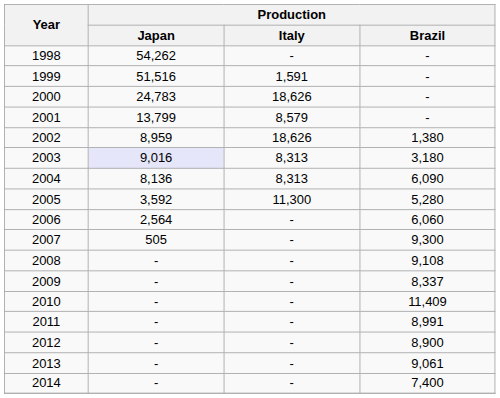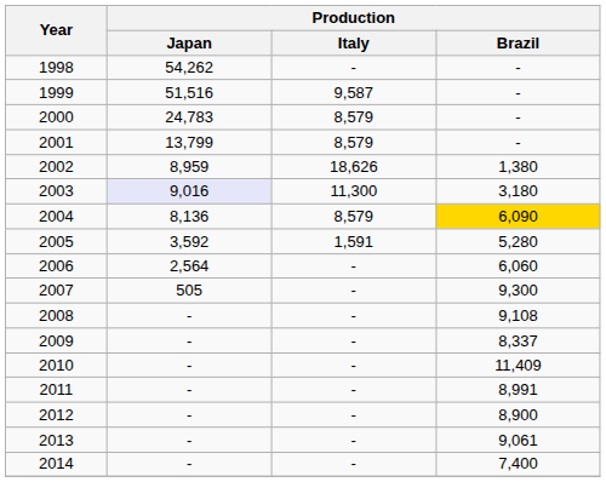 <table class="wikitable" style="font-size:90%; text-align:center">
 <tr>
 <th style="width:6em" rowspan=2>Year</th>
 <th colspan=3>Production</th>
 </tr>
 <tr>
 <th style="width:10em">Japan</th>
 <th style="width:10em">Italy</th>
 <th style="width:10em">Brazil</th>
 </tr>
 <tr>
 <td>1998</td>
 <td>54,262</td>
 <td>-</td>
 <td>-</td>
 </tr>
 <tr>
 <td>1999</td>
 <td>51,516</td>
-<td>1,591</td>
+<td>9,587</td>
 <td>-</td>
 </tr>
 <tr>
 <td>2000</td>
 <td>24,783</td>
-<td>18,626</td>
+<td>8,579</td>
 <td>-</td>
 </tr>
 <tr>
 <td>2001</td>
 <td>13,799</td>
 <td>8,579</td>
 <td>-</td>
 </tr>
 <tr>
 <td>2002</td>
 <td>8,959</td>
 <td>18,626</td>
 <td>1,380</td>
 </tr>
 <tr>
 <td>2003</td>
 <td style="background: lavender;">9,016</td>
-<td>8,313</td>
+<td>11,300</td>
 <td>3,180</td>
 </tr>
 <tr>
 <td>2004</td>
 <td>8,136</td>
-<td>8,313</td>
-<td>6,090</td>
+<td>8,579</td>
+<td style="background: gold;">6,090</td>
 </tr>
 <tr>
 <td>2005</td>
 <td>3,592</td>
-<td>11,300</td>
+<td>1,591</td>
 <td>5,280</td>
 </tr>
 <tr>
 <td>2006</td>
 <td>2,564</td>
 <td>-</td>
 <td>6,060</td>
 </tr>
 <tr>
 <td>2007</td>
 <td>505</td>
 <td>-</td>
 <td>9,300</td>
 </tr>
 <tr>
 <td>2008</td>
 <td>-</td>
 <td>-</td>
 <td>9,108</td>
 </tr>
 <tr>
 <td>2009</td>
 <td>-</td>
 <td>-</td>
 <td>8,337</td>
 </tr>
 <tr>
 <td>2010</td>
 <td>-</td>
 <td>-</td>
 <td>11,409</td>
 </tr>
 <tr>
 <td>2011</td>
 <td>-</td>
 <td>-</td>
 <td>8,991</td>
 </tr>
 <tr>
 <td>2012</td>
 <td>-</td>
 <td>-</td>
 <td>8,900</td>
 </tr>
 <tr>
 <td>2013</td>
 <td>-</td>
 <td>-</td>
 <td>9,061</td>
 </tr>
 <tr>
 <td>2014</td>
 <td>-</td>
 <td>-</td>
 <td>7,400</td>
 </tr>
 <tr>
 </tr>
 </table>
